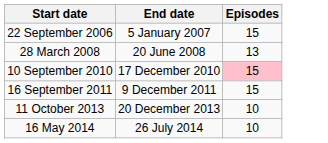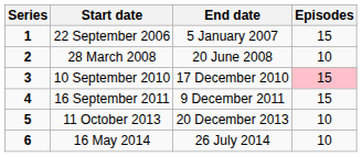 <table class="wikitable" style="text-align:center;">
 <tr>
+<th>Series</th>
 <th>Start date</th>
 <th>End date</th>
 <th>Episodes</th>
 </tr>
 <tr>
+<td><strong>1</strong></td>
 <td>22 September 2006</td>
 <td>5 January 2007</td>
 <td>15</td>
 </tr>
 <tr>
+<td><strong>2</strong></td>
 <td>28 March 2008</td>
 <td>20 June 2008</td>
-<td>13</td>
+<td>10</td>
 </tr>
 <tr>
+<td><strong>3</strong></td>
 <td>10 September 2010</td>
 <td>17 December 2010</td>
 <td style="background: pink;">15</td>
 </tr>
 <tr>
+<td><strong>4</strong></td>
 <td>16 September 2011</td>
 <td>9 December 2011</td>
 <td>15</td>
 </tr>
 <tr>
+<td><strong>5</strong></td>
 <td>11 October 2013</td>
 <td>20 December 2013</td>
 <td>10</td>
 </tr>
 <tr>
+<td><strong>6</strong></td>
 <td>16 May 2014</td>
 <td>26 July 2014</td>
 <td>10</td>
 </tr>
 </table>
